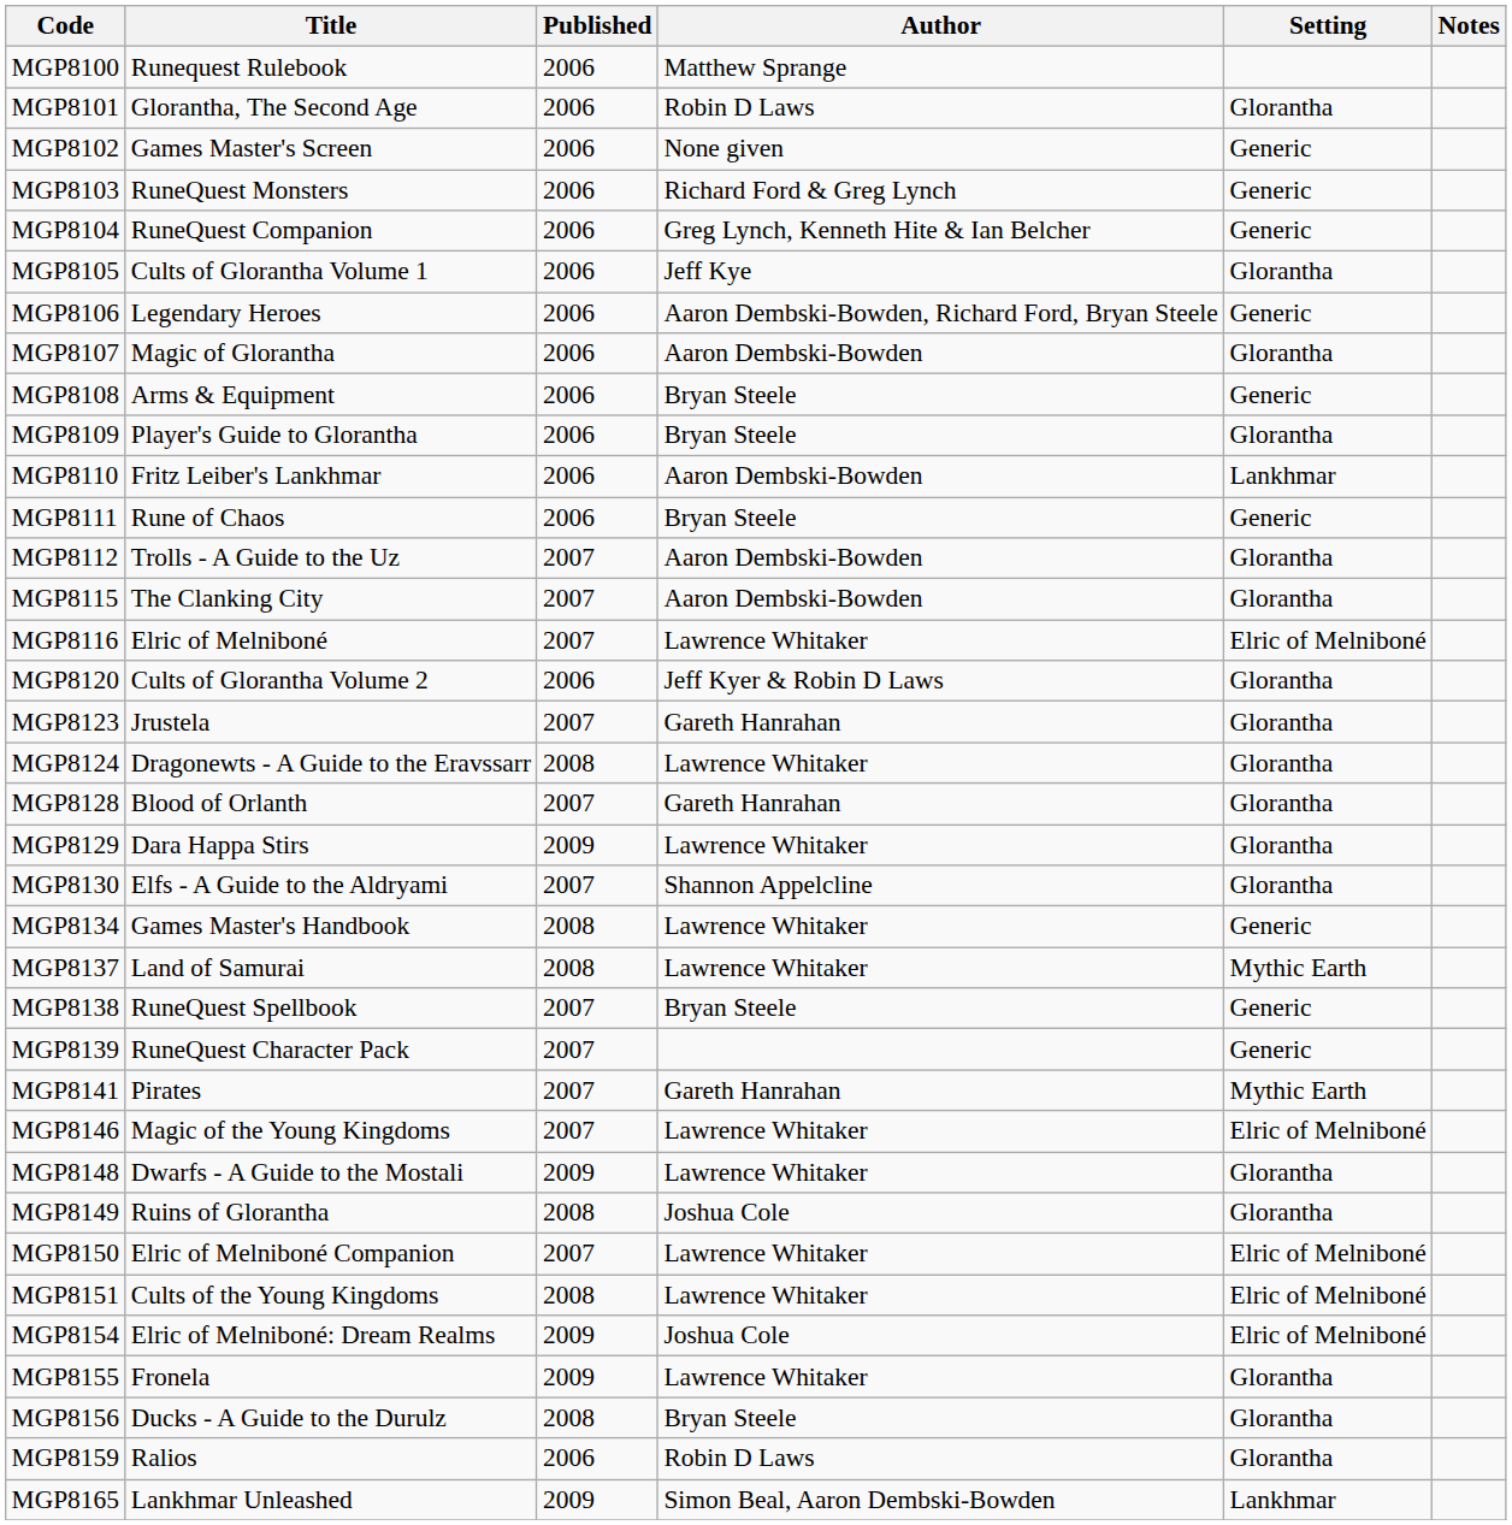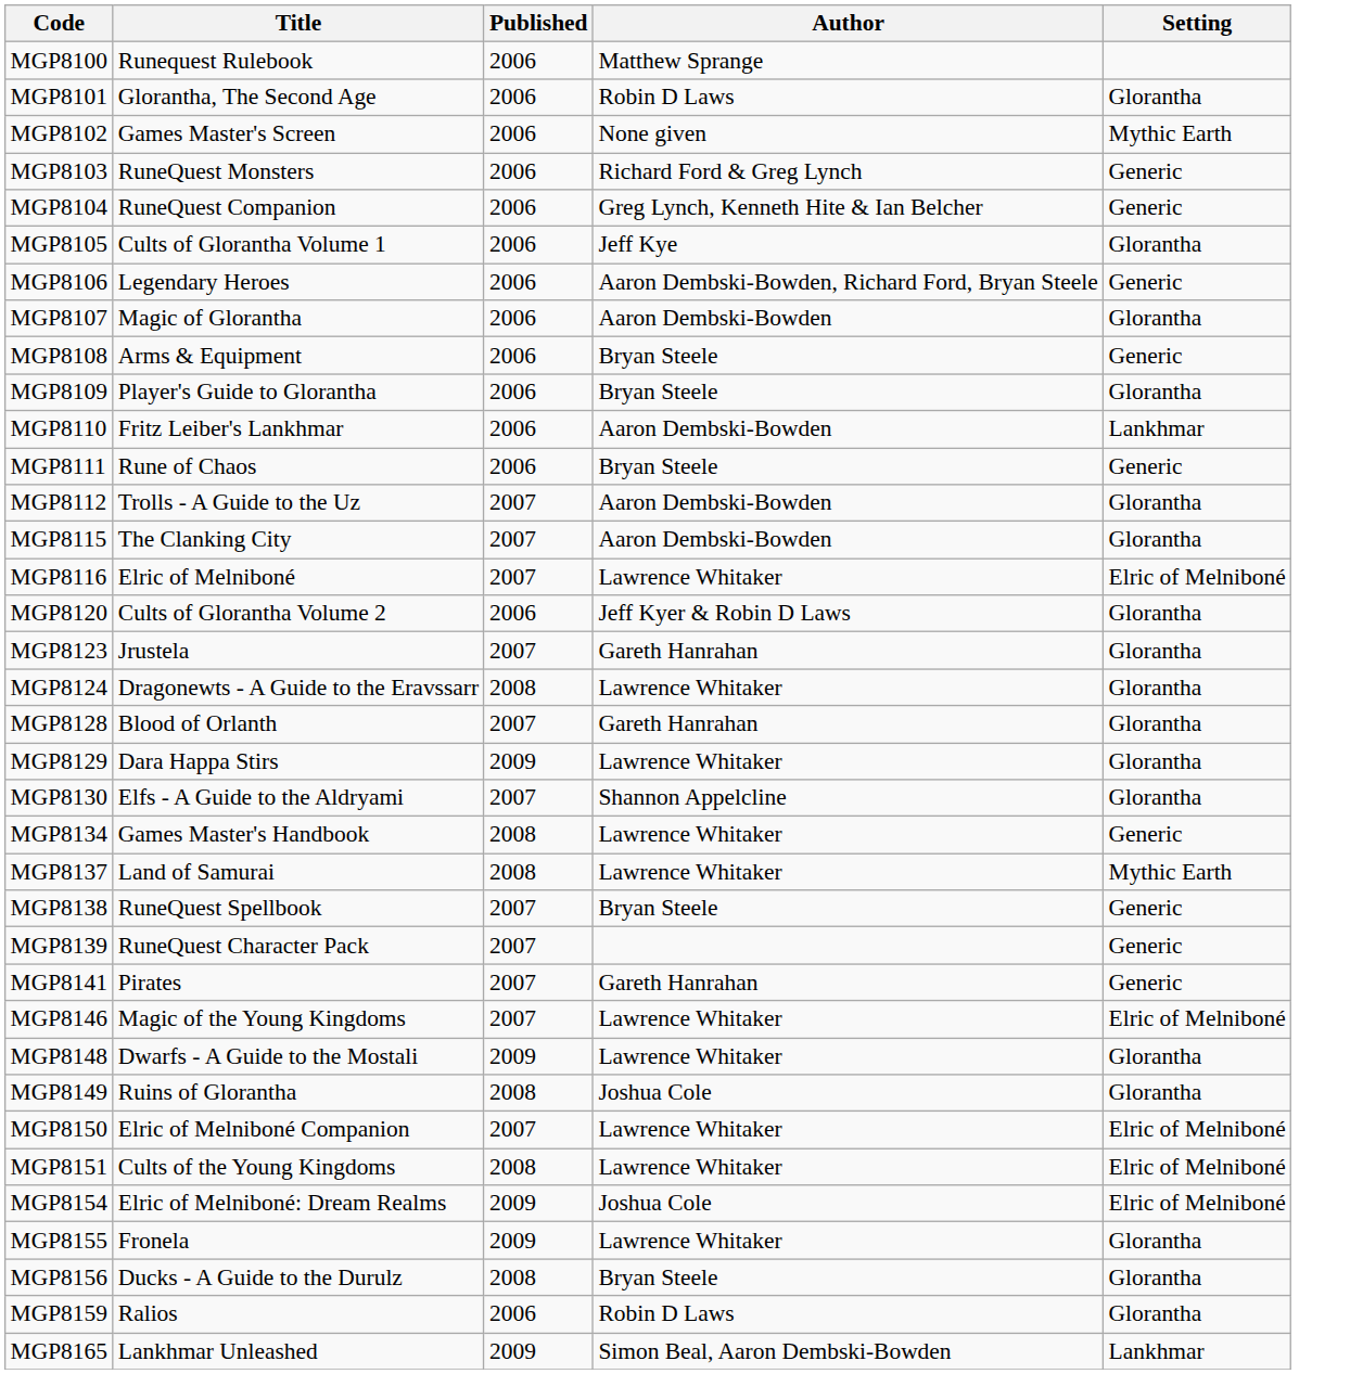 <table class="wikitable sortable">
 <tr>
 <th>Code</th>
 <th>Title</th>
 <th>Published</th>
 <th>Author</th>
 <th>Setting</th>
-<th>Notes</th>
 </tr>
 <tr>
 <td>MGP8100</td>
 <td>Runequest Rulebook</td>
 <td>2006</td>
 <td>Matthew Sprange</td>
-<td></td>
 <td></td>
 </tr>
 <tr>
 <td>MGP8101</td>
 <td>Glorantha, The Second Age</td>
 <td>2006</td>
 <td>Robin D Laws</td>
 <td>Glorantha</td>
-<td></td>
 </tr>
 <tr>
 <td>MGP8102</td>
 <td>Games Master's Screen</td>
 <td>2006</td>
 <td>None given</td>
-<td>Generic</td>
-<td></td>
+<td>Mythic Earth</td>
 </tr>
 <tr>
 <td>MGP8103</td>
 <td>RuneQuest Monsters</td>
 <td>2006</td>
 <td>Richard Ford & Greg Lynch</td>
 <td>Generic</td>
-<td></td>
 </tr>
 <tr>
 <td>MGP8104</td>
 <td>RuneQuest Companion</td>
 <td>2006</td>
 <td>Greg Lynch, Kenneth Hite & Ian Belcher</td>
 <td>Generic</td>
-<td></td>
 </tr>
 <tr>
 <td>MGP8105</td>
 <td>Cults of Glorantha Volume 1</td>
 <td>2006</td>
 <td>Jeff Kye</td>
 <td>Glorantha</td>
-<td></td>
 </tr>
 <tr>
 <td>MGP8106</td>
 <td>Legendary Heroes</td>
 <td>2006</td>
 <td>Aaron Dembski-Bowden, Richard Ford, Bryan Steele</td>
 <td>Generic</td>
-<td></td>
 </tr>
 <tr>
 <td>MGP8107</td>
 <td>Magic of Glorantha</td>
 <td>2006</td>
 <td>Aaron Dembski-Bowden</td>
 <td>Glorantha</td>
-<td></td>
 </tr>
 <tr>
 <td>MGP8108</td>
 <td>Arms & Equipment</td>
 <td>2006</td>
 <td>Bryan Steele</td>
 <td>Generic</td>
-<td></td>
 </tr>
 <tr>
 <td>MGP8109</td>
 <td>Player's Guide to Glorantha</td>
 <td>2006</td>
 <td>Bryan Steele</td>
 <td>Glorantha</td>
-<td></td>
 </tr>
 <tr>
 <td>MGP8110</td>
 <td>Fritz Leiber's Lankhmar</td>
 <td>2006</td>
 <td>Aaron Dembski-Bowden</td>
 <td>Lankhmar</td>
-<td></td>
 </tr>
 <tr>
 <td>MGP8111</td>
 <td>Rune of Chaos</td>
 <td>2006</td>
 <td>Bryan Steele</td>
 <td>Generic</td>
-<td></td>
 </tr>
 <tr>
 <td>MGP8112</td>
 <td>Trolls - A  Guide to the Uz</td>
 <td>2007</td>
 <td>Aaron Dembski-Bowden</td>
 <td>Glorantha</td>
-<td></td>
 </tr>
 <tr>
 <td>MGP8115</td>
 <td>The Clanking City</td>
 <td>2007</td>
 <td>Aaron Dembski-Bowden</td>
 <td>Glorantha</td>
-<td></td>
 </tr>
 <tr>
 <td>MGP8116</td>
 <td>Elric of Melniboné</td>
 <td>2007</td>
 <td>Lawrence Whitaker</td>
 <td>Elric of Melniboné</td>
-<td></td>
 </tr>
 <tr>
 <td>MGP8120</td>
 <td>Cults of Glorantha Volume 2</td>
 <td>2006</td>
 <td>Jeff Kyer & Robin D Laws</td>
 <td>Glorantha</td>
-<td></td>
 </tr>
 <tr>
 <td>MGP8123</td>
 <td>Jrustela</td>
 <td>2007</td>
 <td>Gareth Hanrahan</td>
 <td>Glorantha</td>
-<td></td>
 </tr>
 <tr>
 <td>MGP8124</td>
 <td>Dragonewts - A Guide to the Eravssarr</td>
 <td>2008</td>
 <td>Lawrence Whitaker</td>
 <td>Glorantha</td>
-<td></td>
 </tr>
 <tr>
 <td>MGP8128</td>
 <td>Blood of Orlanth</td>
 <td>2007</td>
 <td>Gareth Hanrahan</td>
 <td>Glorantha</td>
-<td></td>
 </tr>
 <tr>
 <td>MGP8129</td>
 <td>Dara Happa Stirs</td>
 <td>2009</td>
 <td>Lawrence Whitaker</td>
 <td>Glorantha</td>
-<td></td>
 </tr>
 <tr>
 <td>MGP8130</td>
 <td>Elfs - A Guide to the Aldryami</td>
 <td>2007</td>
 <td>Shannon Appelcline</td>
 <td>Glorantha</td>
-<td></td>
 </tr>
 <tr>
 <td>MGP8134</td>
 <td>Games Master's Handbook</td>
 <td>2008</td>
 <td>Lawrence Whitaker</td>
 <td>Generic</td>
-<td></td>
 </tr>
 <tr>
 <td>MGP8137</td>
 <td>Land of Samurai</td>
 <td>2008</td>
 <td>Lawrence Whitaker</td>
 <td>Mythic Earth</td>
-<td></td>
 </tr>
 <tr>
 <td>MGP8138</td>
 <td>RuneQuest Spellbook</td>
 <td>2007</td>
 <td>Bryan Steele</td>
 <td>Generic</td>
-<td></td>
 </tr>
 <tr>
 <td>MGP8139</td>
 <td>RuneQuest Character Pack</td>
 <td>2007</td>
 <td></td>
 <td>Generic</td>
-<td></td>
 </tr>
 <tr>
 <td>MGP8141</td>
 <td>Pirates</td>
 <td>2007</td>
 <td>Gareth Hanrahan</td>
-<td>Mythic Earth</td>
-<td></td>
+<td>Generic</td>
 </tr>
 <tr>
 <td>MGP8146</td>
 <td>Magic of the Young Kingdoms</td>
 <td>2007</td>
 <td>Lawrence Whitaker</td>
 <td>Elric of Melniboné</td>
-<td></td>
 </tr>
 <tr>
 <td>MGP8148</td>
 <td>Dwarfs - A Guide to the Mostali</td>
 <td>2009</td>
 <td>Lawrence Whitaker</td>
 <td>Glorantha</td>
-<td></td>
 </tr>
 <tr>
 <td>MGP8149</td>
 <td>Ruins of Glorantha</td>
 <td>2008</td>
 <td>Joshua Cole</td>
 <td>Glorantha</td>
-<td></td>
 </tr>
 <tr>
 <td>MGP8150</td>
 <td>Elric of Melniboné Companion</td>
 <td>2007</td>
 <td>Lawrence Whitaker</td>
 <td>Elric of Melniboné</td>
-<td></td>
 </tr>
 <tr>
 <td>MGP8151</td>
 <td>Cults of the Young Kingdoms</td>
 <td>2008</td>
 <td>Lawrence Whitaker</td>
 <td>Elric of Melniboné</td>
-<td></td>
 </tr>
 <tr>
 <td>MGP8154</td>
 <td>Elric of Melniboné: Dream Realms</td>
 <td>2009</td>
 <td>Joshua Cole</td>
 <td>Elric of Melniboné</td>
-<td></td>
 </tr>
 <tr>
 <td>MGP8155</td>
 <td>Fronela</td>
 <td>2009</td>
 <td>Lawrence Whitaker</td>
 <td>Glorantha</td>
-<td></td>
 </tr>
 <tr>
 <td>MGP8156</td>
 <td>Ducks - A Guide to the Durulz</td>
 <td>2008</td>
 <td>Bryan Steele</td>
 <td>Glorantha</td>
-<td></td>
 </tr>
 <tr>
 <td>MGP8159</td>
 <td>Ralios</td>
 <td>2006</td>
 <td>Robin D Laws</td>
 <td>Glorantha</td>
-<td></td>
 </tr>
 <tr>
 <td>MGP8165</td>
 <td>Lankhmar Unleashed</td>
 <td>2009</td>
 <td>Simon Beal, Aaron Dembski-Bowden</td>
 <td>Lankhmar</td>
-<td></td>
 </tr>
 </table>
